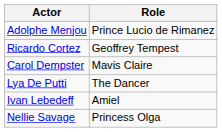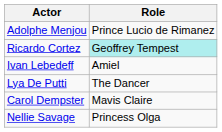 <table class="wikitable">
 <tr>
 <th>Actor</th>
 <th>Role</th>
 </tr>
 <tr>
 <td><a href='#'>Adolphe Menjou</a></td>
 <td>Prince Lucio de Rimanez</td>
 </tr>
 <tr>
 <td><a href='#'>Ricardo Cortez</a></td>
-<td>Geoffrey Tempest</td>
+<td style="background: paleturquoise;">Geoffrey Tempest</td>
+</tr>
+<tr>
+<td><a href='#'>Ivan Lebedeff</a></td>
+<td>Amiel</td>
+</tr>
+<tr>
+<td><a href='#'>Lya De Putti</a></td>
+<td>The Dancer</td>
 </tr>
 <tr>
 <td><a href='#'>Carol Dempster</a></td>
 <td>Mavis Claire</td>
 </tr>
 <tr>
-<td><a href='#'>Lya De Putti</a></td>
-<td>The Dancer</td>
-</tr>
-<tr>
-<td><a href='#'>Ivan Lebedeff</a></td>
-<td>Amiel</td>
-</tr>
-<tr>
 <td><a href='#'>Nellie Savage</a></td>
 <td>Princess Olga</td>
 </tr>
 </table>
